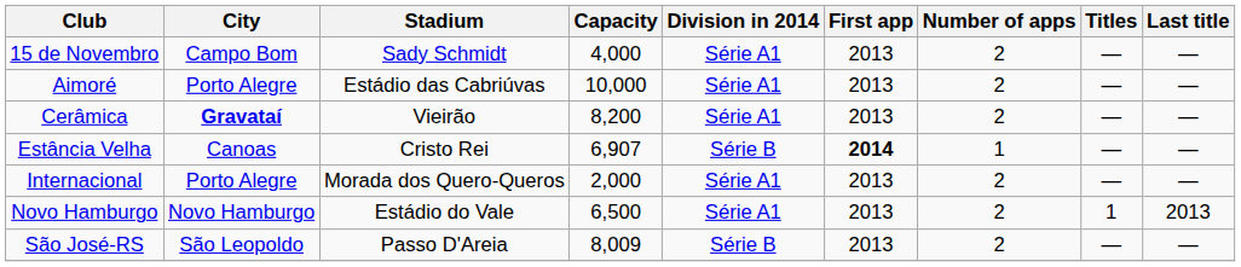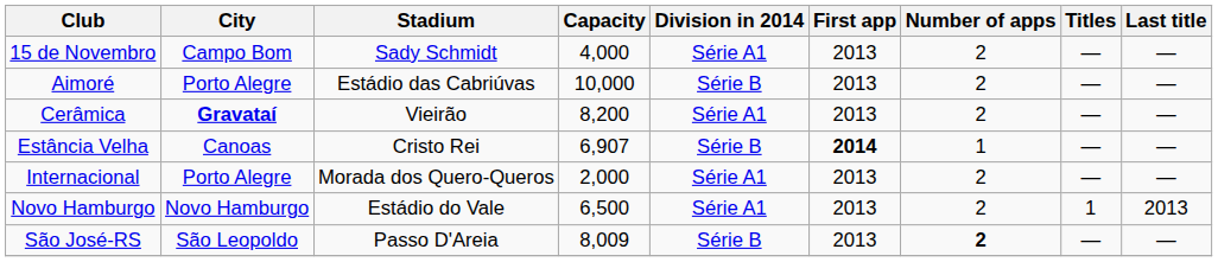 <table class="wikitable sortable" style="text-align:center">
 <tr>
 <th>Club</th>
 <th>City</th>
 <th>Stadium</th>
 <th>Capacity</th>
 <th>Division in 2014</th>
 <th>First app</th>
 <th>Number of apps</th>
 <th>Titles</th>
 <th>Last title</th>
 </tr>
 <tr>
 <td><a href='#'>15 de Novembro</a></td>
 <td><a href='#'>Campo Bom</a></td>
 <td><a href='#'>Sady Schmidt</a></td>
 <td>4,000</td>
 <td><a href='#'>Série A1</a></td>
 <td>2013</td>
 <td>2</td>
 <td>—</td>
 <td>—</td>
 </tr>
 <tr>
 <td><a href='#'>Aimoré</a></td>
 <td><a href='#'>Porto Alegre</a></td>
 <td>Estádio das Cabriúvas</td>
 <td>10,000</td>
-<td><a href='#'>Série A1</a></td>
+<td><a href='#'>Série B</a></td>
 <td>2013</td>
 <td>2</td>
 <td>—</td>
 <td>—</td>
 </tr>
 <tr>
 <td><a href='#'>Cerâmica</a></td>
 <td><strong><a href='#'>Gravataí</a></strong></td>
 <td>Vieirão</td>
 <td>8,200</td>
 <td><a href='#'>Série A1</a></td>
 <td>2013</td>
 <td>2</td>
 <td>—</td>
 <td>—</td>
 </tr>
 <tr>
 <td><a href='#'>Estância Velha</a></td>
 <td><a href='#'>Canoas</a></td>
 <td>Cristo Rei</td>
 <td>6,907</td>
 <td><a href='#'>Série B</a></td>
 <td><strong>2014</strong></td>
 <td>1</td>
 <td>—</td>
 <td>—</td>
 </tr>
 <tr>
 <td><a href='#'>Internacional</a></td>
 <td><a href='#'>Porto Alegre</a></td>
 <td>Morada dos Quero-Queros</td>
 <td>2,000</td>
 <td><a href='#'>Série A1</a></td>
 <td>2013</td>
 <td>2</td>
 <td>—</td>
 <td>—</td>
 </tr>
 <tr>
 <td><a href='#'>Novo Hamburgo</a></td>
 <td><a href='#'>Novo Hamburgo</a></td>
 <td>Estádio do Vale</td>
 <td>6,500</td>
 <td><a href='#'>Série A1</a></td>
 <td>2013</td>
 <td>2</td>
 <td>1</td>
 <td>2013</td>
 </tr>
 <tr>
 <td><a href='#'>São José-RS</a></td>
 <td><a href='#'>São Leopoldo</a></td>
 <td>Passo D'Areia</td>
 <td>8,009</td>
 <td><a href='#'>Série B</a></td>
 <td>2013</td>
-<td>2</td>
+<td><strong>2</strong></td>
 <td>—</td>
 <td>—</td>
 </tr>
 <tr>
 </tr>
 </table>
